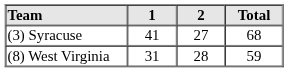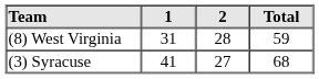 <table border=1 cellspacing=0 width=300 style="margin-left:3em;">
 <tr style="text-align:center; background-color:#e6e6e6;">
 <th align=left width=25%>Team</th>
 <th width=10%>1</th>
 <th width=10%>2</th>
 <th width=10%>Total</th>
 </tr>
 <tr style="text-align:center;">
+<td align=left>(8) West Virginia</td>
+<td>31</td>
+<td>28</td>
+<td>59</td>
+</tr>
+<tr style="text-align:center;">
 <td align=left>(3) Syracuse</td>
 <td>41</td>
 <td>27</td>
 <td>68</td>
 </tr>
 <tr style="text-align:center;">
-<td align=left>(8) West Virginia</td>
-<td>31</td>
-<td>28</td>
-<td>59</td>
-</tr>
-<tr style="text-align:center;">
 </tr>
 </table>
